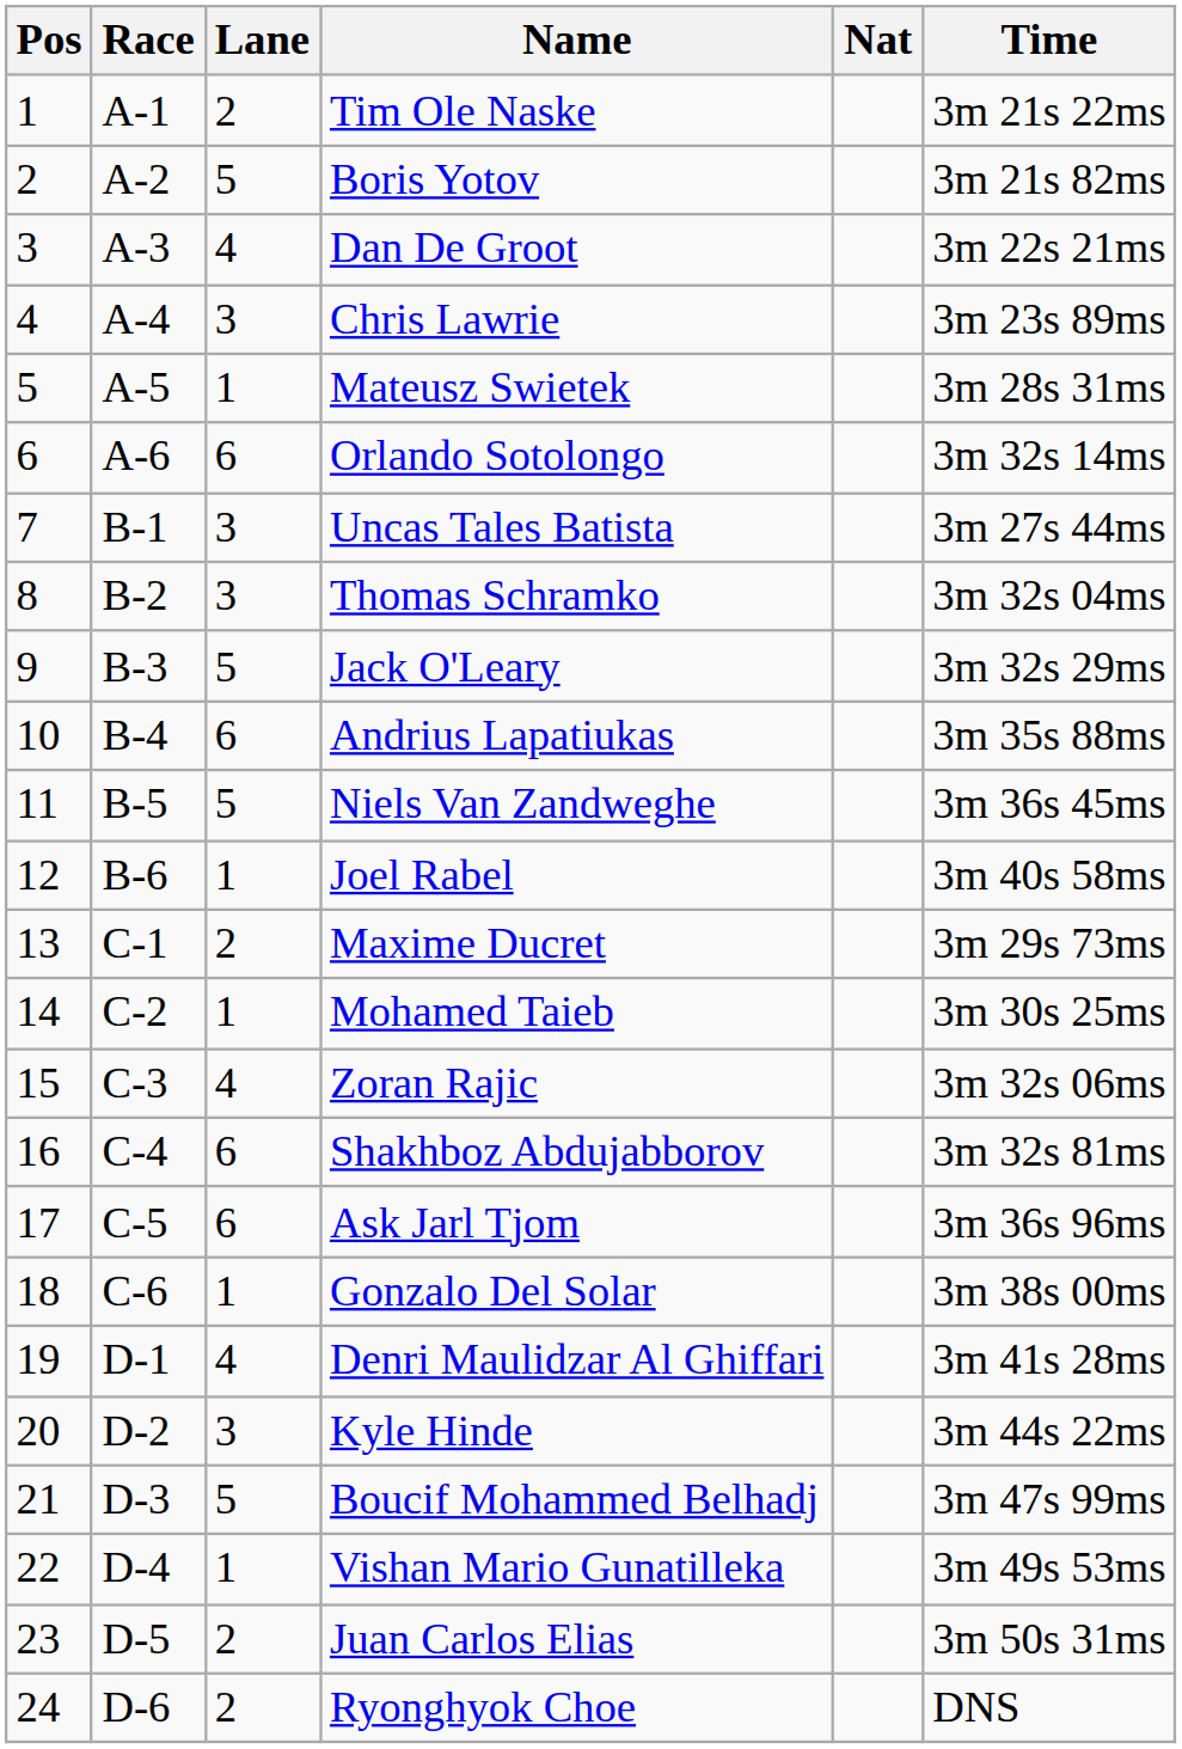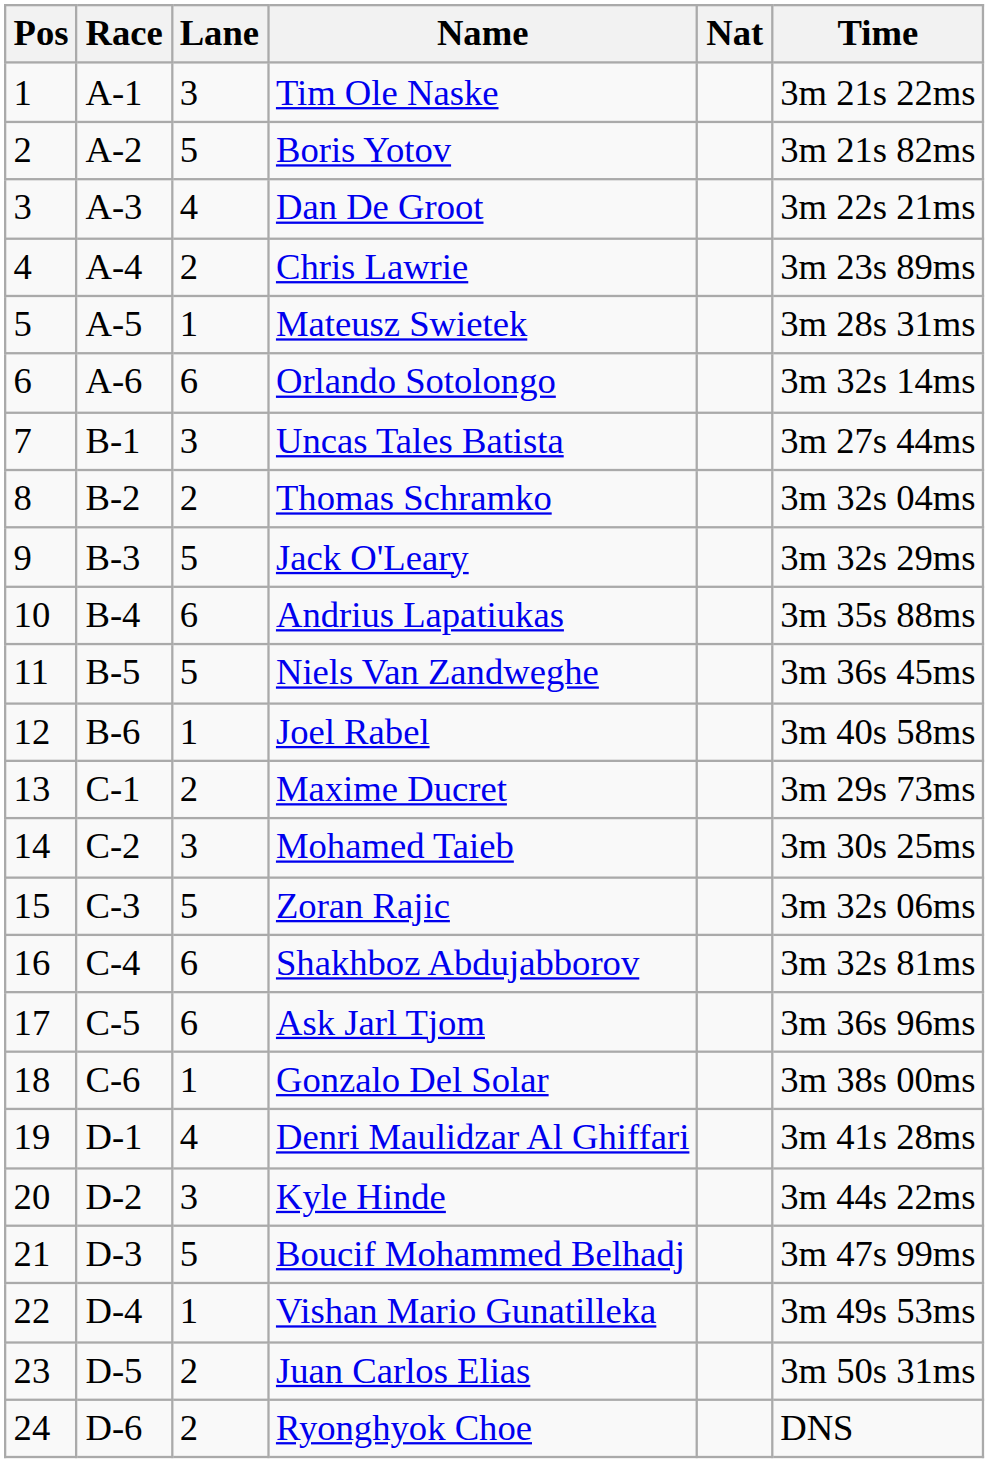 <table class="wikitable sortable">
 <tr>
 <th>Pos</th>
 <th>Race</th>
 <th>Lane</th>
 <th>Name</th>
 <th>Nat</th>
 <th>Time</th>
 </tr>
 <tr>
 <td>1</td>
 <td>A-1</td>
-<td>2</td>
+<td>3</td>
 <td><a href='#'>Tim Ole Naske</a></td>
 <td></td>
 <td>3m 21s 22ms</td>
 </tr>
 <tr>
 <td>2</td>
 <td>A-2</td>
 <td>5</td>
 <td><a href='#'>Boris Yotov</a></td>
 <td></td>
 <td>3m 21s 82ms</td>
 </tr>
 <tr>
 <td>3</td>
 <td>A-3</td>
 <td>4</td>
 <td><a href='#'>Dan De Groot</a></td>
 <td></td>
 <td>3m 22s 21ms</td>
 </tr>
 <tr>
 <td>4</td>
 <td>A-4</td>
-<td>3</td>
+<td>2</td>
 <td><a href='#'>Chris Lawrie</a></td>
 <td></td>
 <td>3m 23s 89ms</td>
 </tr>
 <tr>
 <td>5</td>
 <td>A-5</td>
 <td>1</td>
 <td><a href='#'>Mateusz Swietek</a></td>
 <td></td>
 <td>3m 28s 31ms</td>
 </tr>
 <tr>
 <td>6</td>
 <td>A-6</td>
 <td>6</td>
 <td><a href='#'>Orlando Sotolongo</a></td>
 <td></td>
 <td>3m 32s 14ms</td>
 </tr>
 <tr>
 <td>7</td>
 <td>B-1</td>
 <td>3</td>
 <td><a href='#'>Uncas Tales Batista</a></td>
 <td></td>
 <td>3m 27s 44ms</td>
 </tr>
 <tr>
 <td>8</td>
 <td>B-2</td>
-<td>3</td>
+<td>2</td>
 <td><a href='#'>Thomas Schramko</a></td>
 <td></td>
 <td>3m 32s 04ms</td>
 </tr>
 <tr>
 <td>9</td>
 <td>B-3</td>
 <td>5</td>
 <td><a href='#'>Jack O'Leary</a></td>
 <td></td>
 <td>3m 32s 29ms</td>
 </tr>
 <tr>
 <td>10</td>
 <td>B-4</td>
 <td>6</td>
 <td><a href='#'>Andrius Lapatiukas</a></td>
 <td></td>
 <td>3m 35s 88ms</td>
 </tr>
 <tr>
 <td>11</td>
 <td>B-5</td>
 <td>5</td>
 <td><a href='#'>Niels Van Zandweghe</a></td>
 <td></td>
 <td>3m 36s 45ms</td>
 </tr>
 <tr>
 <td>12</td>
 <td>B-6</td>
 <td>1</td>
 <td><a href='#'>Joel Rabel</a></td>
 <td></td>
 <td>3m 40s 58ms</td>
 </tr>
 <tr>
 <td>13</td>
 <td>C-1</td>
 <td>2</td>
 <td><a href='#'>Maxime Ducret</a></td>
 <td></td>
 <td>3m 29s 73ms</td>
 </tr>
 <tr>
 <td>14</td>
 <td>C-2</td>
-<td>1</td>
+<td>3</td>
 <td><a href='#'>Mohamed Taieb</a></td>
 <td></td>
 <td>3m 30s 25ms</td>
 </tr>
 <tr>
 <td>15</td>
 <td>C-3</td>
-<td>4</td>
+<td>5</td>
 <td><a href='#'>Zoran Rajic</a></td>
 <td></td>
 <td>3m 32s 06ms</td>
 </tr>
 <tr>
 <td>16</td>
 <td>C-4</td>
 <td>6</td>
 <td><a href='#'>Shakhboz Abdujabborov</a></td>
 <td></td>
 <td>3m 32s 81ms</td>
 </tr>
 <tr>
 <td>17</td>
 <td>C-5</td>
 <td>6</td>
 <td><a href='#'>Ask Jarl Tjom</a></td>
 <td></td>
 <td>3m 36s 96ms</td>
 </tr>
 <tr>
 <td>18</td>
 <td>C-6</td>
 <td>1</td>
 <td><a href='#'>Gonzalo Del Solar</a></td>
 <td></td>
 <td>3m 38s 00ms</td>
 </tr>
 <tr>
 <td>19</td>
 <td>D-1</td>
 <td>4</td>
 <td><a href='#'>Denri Maulidzar Al Ghiffari</a></td>
 <td></td>
 <td>3m 41s 28ms</td>
 </tr>
 <tr>
 <td>20</td>
 <td>D-2</td>
 <td>3</td>
 <td><a href='#'>Kyle Hinde</a></td>
 <td></td>
 <td>3m 44s 22ms</td>
 </tr>
 <tr>
 <td>21</td>
 <td>D-3</td>
 <td>5</td>
 <td><a href='#'>Boucif Mohammed Belhadj</a></td>
 <td></td>
 <td>3m 47s 99ms</td>
 </tr>
 <tr>
 <td>22</td>
 <td>D-4</td>
 <td>1</td>
 <td><a href='#'>Vishan Mario Gunatilleka</a></td>
 <td></td>
 <td>3m 49s 53ms</td>
 </tr>
 <tr>
 <td>23</td>
 <td>D-5</td>
 <td>2</td>
 <td><a href='#'>Juan Carlos Elias</a></td>
 <td></td>
 <td>3m 50s 31ms</td>
 </tr>
 <tr>
 <td>24</td>
 <td>D-6</td>
 <td>2</td>
 <td><a href='#'>Ryonghyok Choe</a></td>
 <td></td>
 <td>DNS</td>
 </tr>
 </table>
